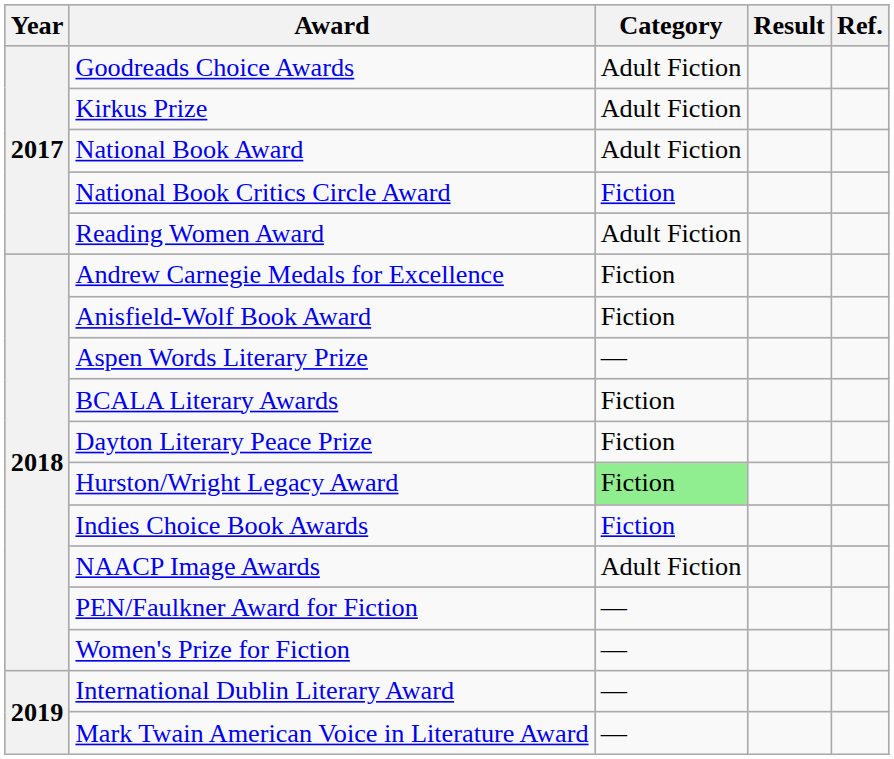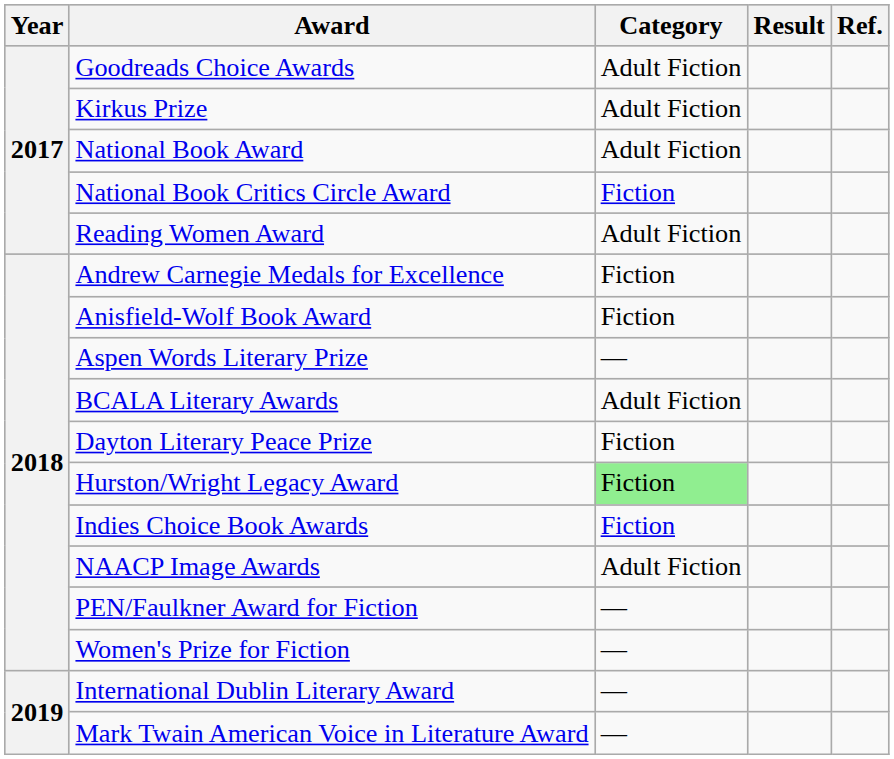 <table class="wikitable sortable">
 <tr>
 <th>Year</th>
 <th>Award</th>
 <th>Category</th>
 <th>Result</th>
 <th>Ref.</th>
 </tr>
 <tr>
 <th rowspan="5">2017</th>
 <td><a href='#'>Goodreads Choice Awards</a></td>
 <td>Adult Fiction</td>
 <td></td>
 <td></td>
 </tr>
 <tr>
 <td><a href='#'>Kirkus Prize</a></td>
 <td>Adult Fiction</td>
 <td></td>
 <td></td>
 </tr>
 <tr>
 <td><a href='#'>National Book Award</a></td>
 <td>Adult Fiction</td>
 <td></td>
 <td></td>
 </tr>
 <tr>
 <td><a href='#'>National Book Critics Circle Award</a></td>
 <td><a href='#'>Fiction</a></td>
 <td></td>
 <td></td>
 </tr>
 <tr>
 <td><a href='#'>Reading Women Award</a></td>
 <td>Adult Fiction</td>
 <td></td>
 <td></td>
 </tr>
 <tr>
 <th rowspan="10">2018</th>
 <td><a href='#'>Andrew Carnegie Medals for Excellence</a></td>
 <td>Fiction</td>
 <td></td>
 <td></td>
 </tr>
 <tr>
 <td><a href='#'>Anisfield-Wolf Book Award</a></td>
 <td>Fiction</td>
 <td></td>
 <td></td>
 </tr>
 <tr>
 <td><a href='#'>Aspen Words Literary Prize</a></td>
 <td>—</td>
 <td></td>
 <td></td>
 </tr>
 <tr>
 <td><a href='#'>BCALA Literary Awards</a></td>
-<td>Fiction</td>
+<td>Adult Fiction</td>
 <td></td>
 <td></td>
 </tr>
 <tr>
 <td><a href='#'>Dayton Literary Peace Prize</a></td>
 <td>Fiction</td>
 <td></td>
 <td></td>
 </tr>
 <tr>
 <td><a href='#'>Hurston/Wright Legacy Award</a></td>
 <td style="background: lightgreen;">Fiction</td>
 <td></td>
 <td></td>
 </tr>
 <tr>
 <td><a href='#'>Indies Choice Book Awards</a></td>
 <td><a href='#'>Fiction</a></td>
 <td></td>
 <td></td>
 </tr>
 <tr>
 <td><a href='#'>NAACP Image Awards</a></td>
 <td>Adult Fiction</td>
 <td></td>
 <td></td>
 </tr>
 <tr>
 <td><a href='#'>PEN/Faulkner Award for Fiction</a></td>
 <td>—</td>
 <td></td>
 <td></td>
 </tr>
 <tr>
 <td><a href='#'>Women's Prize for Fiction</a></td>
 <td>—</td>
 <td></td>
 <td></td>
 </tr>
 <tr>
 <th rowspan="2">2019</th>
 <td><a href='#'>International Dublin Literary Award</a></td>
 <td>—</td>
 <td></td>
 <td></td>
 </tr>
 <tr>
 <td><a href='#'>Mark Twain American Voice in Literature Award</a></td>
 <td>—</td>
 <td></td>
 <td></td>
 </tr>
 </table>
